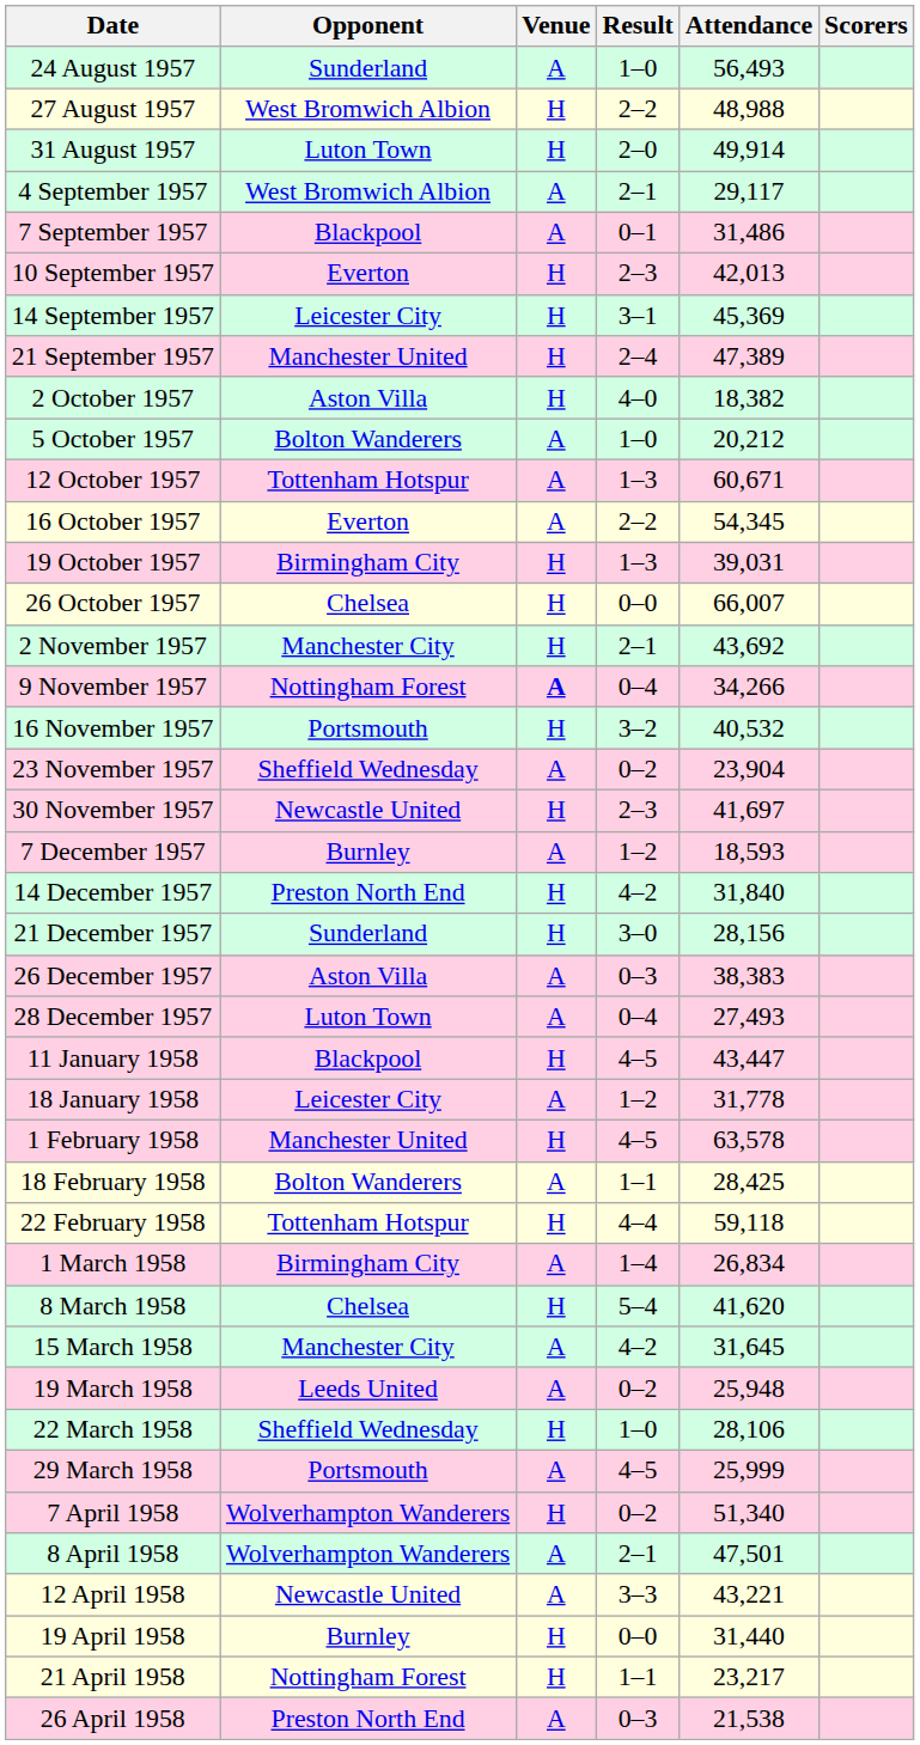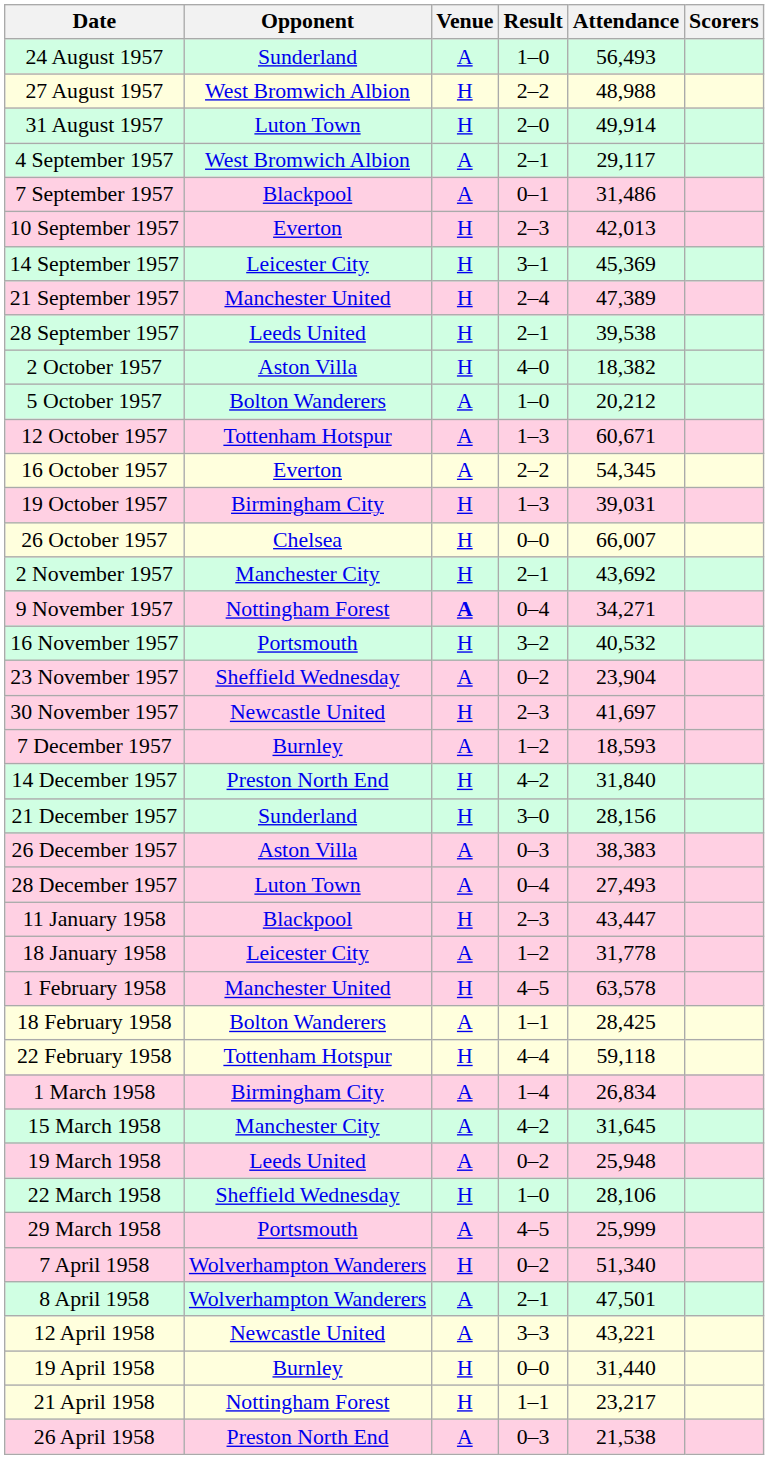 <table class="wikitable sortable" style="text-align:center;">
 <tr>
 <th>Date</th>
 <th>Opponent</th>
 <th>Venue</th>
 <th>Result</th>
 <th>Attendance</th>
 <th>Scorers</th>
 </tr>
 <tr style="background:#d0ffe3;">
 <td>24 August 1957</td>
 <td><a href='#'>Sunderland</a></td>
 <td><a href='#'>A</a></td>
 <td>1–0</td>
 <td>56,493</td>
 <td></td>
 </tr>
 <tr style="background:#ffffdd;">
 <td>27 August 1957</td>
 <td><a href='#'>West Bromwich Albion</a></td>
 <td><a href='#'>H</a></td>
 <td>2–2</td>
 <td>48,988</td>
 <td></td>
 </tr>
 <tr style="background:#d0ffe3;">
 <td>31 August 1957</td>
 <td><a href='#'>Luton Town</a></td>
 <td><a href='#'>H</a></td>
 <td>2–0</td>
 <td>49,914</td>
 <td></td>
 </tr>
 <tr style="background:#d0ffe3;">
 <td>4 September 1957</td>
 <td><a href='#'>West Bromwich Albion</a></td>
 <td><a href='#'>A</a></td>
 <td>2–1</td>
 <td>29,117</td>
 <td></td>
 </tr>
 <tr style="background:#ffd0e3;">
 <td>7 September 1957</td>
 <td><a href='#'>Blackpool</a></td>
 <td><a href='#'>A</a></td>
 <td>0–1</td>
 <td>31,486</td>
 <td></td>
 </tr>
 <tr style="background:#ffd0e3;">
 <td>10 September 1957</td>
 <td><a href='#'>Everton</a></td>
 <td><a href='#'>H</a></td>
 <td>2–3</td>
 <td>42,013</td>
 <td></td>
 </tr>
 <tr style="background:#d0ffe3;">
 <td>14 September 1957</td>
 <td><a href='#'>Leicester City</a></td>
 <td><a href='#'>H</a></td>
 <td>3–1</td>
 <td>45,369</td>
 <td></td>
 </tr>
 <tr style="background:#ffd0e3;">
 <td>21 September 1957</td>
 <td><a href='#'>Manchester United</a></td>
 <td><a href='#'>H</a></td>
 <td>2–4</td>
 <td>47,389</td>
 <td></td>
 </tr>
 <tr style="background:#d0ffe3;">
+<td>28 September 1957</td>
+<td><a href='#'>Leeds United</a></td>
+<td><a href='#'>H</a></td>
+<td>2–1</td>
+<td>39,538</td>
+<td></td>
+</tr>
+<tr style="background:#d0ffe3;">
 <td>2 October 1957</td>
 <td><a href='#'>Aston Villa</a></td>
 <td><a href='#'>H</a></td>
 <td>4–0</td>
 <td>18,382</td>
 <td></td>
 </tr>
 <tr style="background:#d0ffe3;">
 <td>5 October 1957</td>
 <td><a href='#'>Bolton Wanderers</a></td>
 <td><a href='#'>A</a></td>
 <td>1–0</td>
 <td>20,212</td>
 <td></td>
 </tr>
 <tr style="background:#ffd0e3;">
 <td>12 October 1957</td>
 <td><a href='#'>Tottenham Hotspur</a></td>
 <td><a href='#'>A</a></td>
 <td>1–3</td>
 <td>60,671</td>
 <td></td>
 </tr>
 <tr style="background:#ffffdd;">
 <td>16 October 1957</td>
 <td><a href='#'>Everton</a></td>
 <td><a href='#'>A</a></td>
 <td>2–2</td>
 <td>54,345</td>
 <td></td>
 </tr>
 <tr style="background:#ffd0e3;">
 <td>19 October 1957</td>
 <td><a href='#'>Birmingham City</a></td>
 <td><a href='#'>H</a></td>
 <td>1–3</td>
 <td>39,031</td>
 <td></td>
 </tr>
 <tr style="background:#ffffdd;">
 <td>26 October 1957</td>
 <td><a href='#'>Chelsea</a></td>
 <td><a href='#'>H</a></td>
 <td>0–0</td>
 <td>66,007</td>
 <td></td>
 </tr>
 <tr style="background:#d0ffe3;">
 <td>2 November 1957</td>
 <td><a href='#'>Manchester City</a></td>
 <td><a href='#'>H</a></td>
 <td>2–1</td>
 <td>43,692</td>
 <td></td>
 </tr>
 <tr style="background:#ffd0e3;">
 <td>9 November 1957</td>
 <td><a href='#'>Nottingham Forest</a></td>
 <td><strong><a href='#'>A</a></strong></td>
 <td>0–4</td>
-<td>34,266</td>
+<td>34,271</td>
 <td></td>
 </tr>
 <tr style="background:#d0ffe3;">
 <td>16 November 1957</td>
 <td><a href='#'>Portsmouth</a></td>
 <td><a href='#'>H</a></td>
 <td>3–2</td>
 <td>40,532</td>
 <td></td>
 </tr>
 <tr style="background:#ffd0e3;">
 <td>23 November 1957</td>
 <td><a href='#'>Sheffield Wednesday</a></td>
 <td><a href='#'>A</a></td>
 <td>0–2</td>
 <td>23,904</td>
 <td></td>
 </tr>
 <tr style="background:#ffd0e3;">
 <td>30 November 1957</td>
 <td><a href='#'>Newcastle United</a></td>
 <td><a href='#'>H</a></td>
 <td>2–3</td>
 <td>41,697</td>
 <td></td>
 </tr>
 <tr style="background:#ffd0e3;">
 <td>7 December 1957</td>
 <td><a href='#'>Burnley</a></td>
 <td><a href='#'>A</a></td>
 <td>1–2</td>
 <td>18,593</td>
 <td></td>
 </tr>
 <tr style="background:#d0ffe3;">
 <td>14 December 1957</td>
 <td><a href='#'>Preston North End</a></td>
 <td><a href='#'>H</a></td>
 <td>4–2</td>
 <td>31,840</td>
 <td></td>
 </tr>
 <tr style="background:#d0ffe3;">
 <td>21 December 1957</td>
 <td><a href='#'>Sunderland</a></td>
 <td><a href='#'>H</a></td>
 <td>3–0</td>
 <td>28,156</td>
 <td></td>
 </tr>
 <tr style="background:#ffd0e3;">
 <td>26 December 1957</td>
 <td><a href='#'>Aston Villa</a></td>
 <td><a href='#'>A</a></td>
 <td>0–3</td>
 <td>38,383</td>
 <td></td>
 </tr>
 <tr style="background:#ffd0e3;">
 <td>28 December 1957</td>
 <td><a href='#'>Luton Town</a></td>
 <td><a href='#'>A</a></td>
 <td>0–4</td>
 <td>27,493</td>
 <td></td>
 </tr>
 <tr style="background:#ffd0e3;">
 <td>11 January 1958</td>
 <td><a href='#'>Blackpool</a></td>
 <td><a href='#'>H</a></td>
-<td>4–5</td>
+<td>2–3</td>
 <td>43,447</td>
 <td></td>
 </tr>
 <tr style="background:#ffd0e3;">
 <td>18 January 1958</td>
 <td><a href='#'>Leicester City</a></td>
 <td><a href='#'>A</a></td>
 <td>1–2</td>
 <td>31,778</td>
 <td></td>
 </tr>
 <tr style="background:#ffd0e3;">
 <td>1 February 1958</td>
 <td><a href='#'>Manchester United</a></td>
 <td><a href='#'>H</a></td>
 <td>4–5</td>
 <td>63,578</td>
 <td></td>
 </tr>
 <tr style="background:#ffffdd;">
 <td>18 February 1958</td>
 <td><a href='#'>Bolton Wanderers</a></td>
 <td><a href='#'>A</a></td>
 <td>1–1</td>
 <td>28,425</td>
 <td></td>
 </tr>
 <tr style="background:#ffffdd;">
 <td>22 February 1958</td>
 <td><a href='#'>Tottenham Hotspur</a></td>
 <td><a href='#'>H</a></td>
 <td>4–4</td>
 <td>59,118</td>
 <td></td>
 </tr>
 <tr style="background:#ffd0e3;">
 <td>1 March 1958</td>
 <td><a href='#'>Birmingham City</a></td>
 <td><a href='#'>A</a></td>
 <td>1–4</td>
 <td>26,834</td>
-<td></td>
-</tr>
-<tr style="background:#d0ffe3;">
-<td>8 March 1958</td>
-<td><a href='#'>Chelsea</a></td>
-<td><a href='#'>H</a></td>
-<td>5–4</td>
-<td>41,620</td>
 <td></td>
 </tr>
 <tr style="background:#d0ffe3;">
 <td>15 March 1958</td>
 <td><a href='#'>Manchester City</a></td>
 <td><a href='#'>A</a></td>
 <td>4–2</td>
 <td>31,645</td>
 <td></td>
 </tr>
 <tr style="background:#ffd0e3;">
 <td>19 March 1958</td>
 <td><a href='#'>Leeds United</a></td>
 <td><a href='#'>A</a></td>
 <td>0–2</td>
 <td>25,948</td>
 <td></td>
 </tr>
 <tr style="background:#d0ffe3;">
 <td>22 March 1958</td>
 <td><a href='#'>Sheffield Wednesday</a></td>
 <td><a href='#'>H</a></td>
 <td>1–0</td>
 <td>28,106</td>
 <td></td>
 </tr>
 <tr style="background:#ffd0e3;">
 <td>29 March 1958</td>
 <td><a href='#'>Portsmouth</a></td>
 <td><a href='#'>A</a></td>
 <td>4–5</td>
 <td>25,999</td>
 <td></td>
 </tr>
 <tr style="background:#ffd0e3;">
 <td>7 April 1958</td>
 <td><a href='#'>Wolverhampton Wanderers</a></td>
 <td><a href='#'>H</a></td>
 <td>0–2</td>
 <td>51,340</td>
 <td></td>
 </tr>
 <tr style="background:#d0ffe3;">
 <td>8 April 1958</td>
 <td><a href='#'>Wolverhampton Wanderers</a></td>
 <td><a href='#'>A</a></td>
 <td>2–1</td>
 <td>47,501</td>
 <td></td>
 </tr>
 <tr style="background:#ffffdd;">
 <td>12 April 1958</td>
 <td><a href='#'>Newcastle United</a></td>
 <td><a href='#'>A</a></td>
 <td>3–3</td>
 <td>43,221</td>
 <td></td>
 </tr>
 <tr style="background:#ffffdd;">
 <td>19 April 1958</td>
 <td><a href='#'>Burnley</a></td>
 <td><a href='#'>H</a></td>
 <td>0–0</td>
 <td>31,440</td>
 <td></td>
 </tr>
 <tr style="background:#ffffdd;">
 <td>21 April 1958</td>
 <td><a href='#'>Nottingham Forest</a></td>
 <td><a href='#'>H</a></td>
 <td>1–1</td>
 <td>23,217</td>
 <td></td>
 </tr>
 <tr style="background:#ffd0e3;">
 <td>26 April 1958</td>
 <td><a href='#'>Preston North End</a></td>
 <td><a href='#'>A</a></td>
 <td>0–3</td>
 <td>21,538</td>
 <td></td>
 </tr>
 </table>
